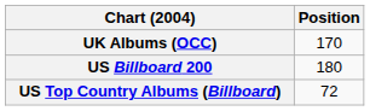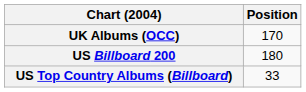 <table class="wikitable sortable plainrowheaders" style="text-align:center;">
 <tr>
 <th scope="col" style="width:18em;">Chart (2004)</th>
 <th scope="col">Position</th>
 </tr>
 <tr>
 <th scope="row">UK Albums (<a href='#'>OCC</a>)</th>
 <td>170</td>
 </tr>
 <tr>
 <th scope="row">US <a href='#'><em>Billboard</em> 200</a></th>
 <td>180</td>
 </tr>
 <tr>
 <th scope="row">US <a href='#'>Top Country Albums</a> (<em><a href='#'>Billboard</a></em>)</th>
-<td>72</td>
+<td>33</td>
 </tr>
 </table>
